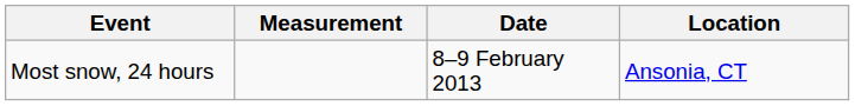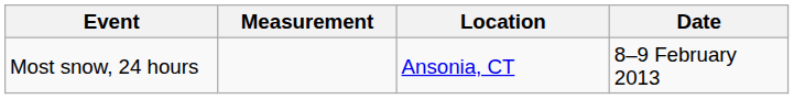 <table class="wikitable" style="font-size: 95%;" |>
 <tr>
 <th width="150">Event</th>
 <th width="125">Measurement</th>
+<th width="150">Location</th>
 <th width="125">Date</th>
-<th width="150">Location</th>
 </tr>
 <tr>
 <td>Most snow, 24 hours</td>
 <td></td>
+<td><a href='#'>Ansonia, CT</a></td>
 <td>8–9 February 2013</td>
-<td><a href='#'>Ansonia, CT</a></td>
 </tr>
 </table>
